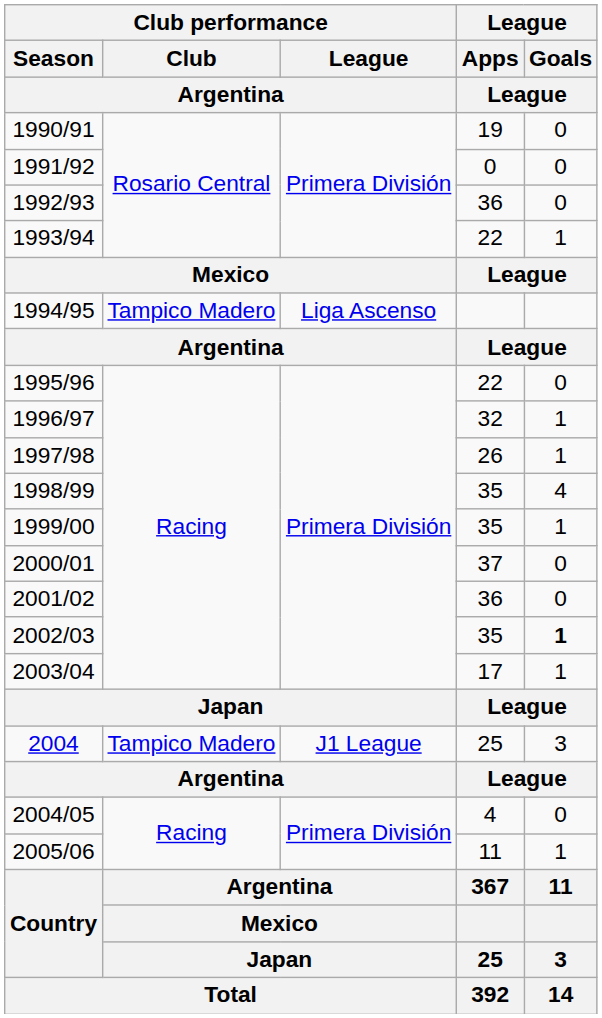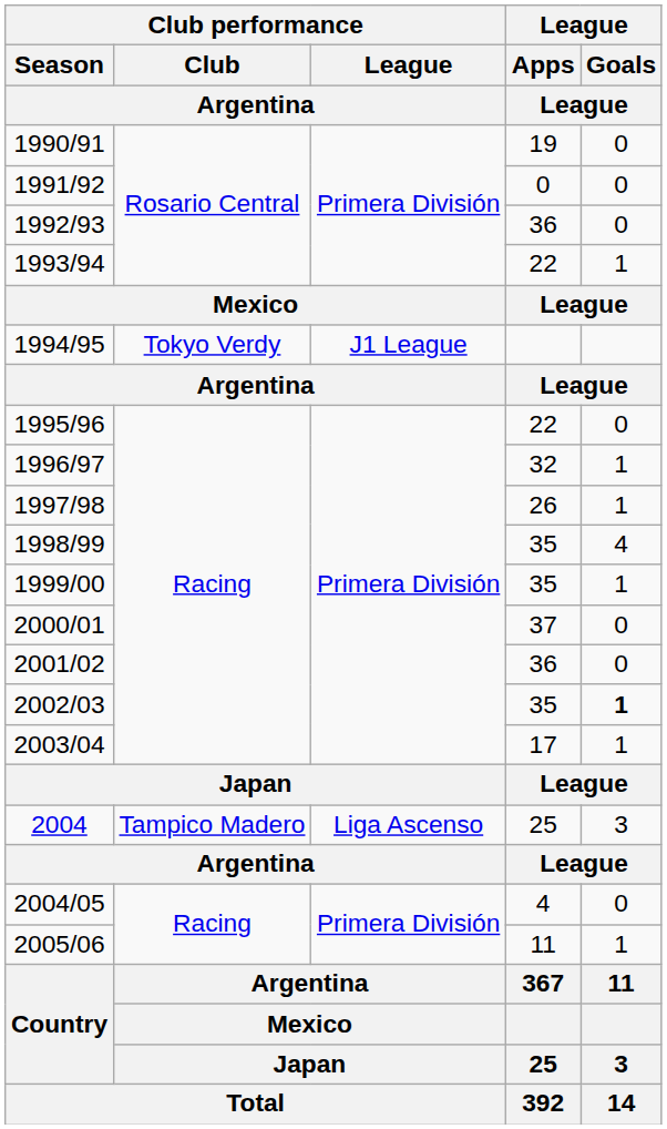 <table class="wikitable" style="text-align:center;">
 <tr>
 <th colspan=3>Club performance</th>
 <th colspan=2>League</th>
 </tr>
 <tr>
 <th>Season</th>
 <th>Club</th>
 <th>League</th>
 <th>Apps</th>
 <th>Goals</th>
 </tr>
 <tr>
 <th colspan=3>Argentina</th>
 <th colspan=2>League</th>
 </tr>
 <tr>
 <td>1990/91</td>
 <td rowspan="4"><a href='#'>Rosario Central</a></td>
 <td rowspan="4"><a href='#'>Primera División</a></td>
 <td>19</td>
 <td>0</td>
 </tr>
 <tr>
 <td>1991/92</td>
 <td>0</td>
 <td>0</td>
 </tr>
 <tr>
 <td>1992/93</td>
 <td>36</td>
 <td>0</td>
 </tr>
 <tr>
 <td>1993/94</td>
 <td>22</td>
 <td>1</td>
 </tr>
 <tr>
 <th colspan=3>Mexico</th>
 <th colspan=2>League</th>
 </tr>
 <tr>
 <td>1994/95</td>
-<td><a href='#'>Tampico Madero</a></td>
-<td><a href='#'>Liga Ascenso</a></td>
+<td><a href='#'>Tokyo Verdy</a></td>
+<td><a href='#'>J1 League</a></td>
 <td></td>
 <td></td>
 </tr>
 <tr>
 <th colspan=3>Argentina</th>
 <th colspan=2>League</th>
 </tr>
 <tr>
 <td>1995/96</td>
 <td rowspan="9"><a href='#'>Racing</a></td>
 <td rowspan="9"><a href='#'>Primera División</a></td>
 <td>22</td>
 <td>0</td>
 </tr>
 <tr>
 <td>1996/97</td>
 <td>32</td>
 <td>1</td>
 </tr>
 <tr>
 <td>1997/98</td>
 <td>26</td>
 <td>1</td>
 </tr>
 <tr>
 <td>1998/99</td>
 <td>35</td>
 <td>4</td>
 </tr>
 <tr>
 <td>1999/00</td>
 <td>35</td>
 <td>1</td>
 </tr>
 <tr>
 <td>2000/01</td>
 <td>37</td>
 <td>0</td>
 </tr>
 <tr>
 <td>2001/02</td>
 <td>36</td>
 <td>0</td>
 </tr>
 <tr>
 <td>2002/03</td>
 <td>35</td>
 <td><strong>1</strong></td>
 </tr>
 <tr>
 <td>2003/04</td>
 <td>17</td>
 <td>1</td>
 </tr>
 <tr>
 <th colspan=3>Japan</th>
 <th colspan=2>League</th>
 </tr>
 <tr>
 <td><a href='#'>2004</a></td>
 <td><a href='#'>Tampico Madero</a></td>
-<td><a href='#'>J1 League</a></td>
+<td><a href='#'>Liga Ascenso</a></td>
 <td>25</td>
 <td>3</td>
 </tr>
 <tr>
 <th colspan=3>Argentina</th>
 <th colspan=2>League</th>
 </tr>
 <tr>
 <td>2004/05</td>
 <td rowspan="2"><a href='#'>Racing</a></td>
 <td rowspan="2"><a href='#'>Primera División</a></td>
 <td>4</td>
 <td>0</td>
 </tr>
 <tr>
 <td>2005/06</td>
 <td>11</td>
 <td>1</td>
 </tr>
 <tr>
 <th rowspan=3>Country</th>
 <th colspan=2>Argentina</th>
 <th>367</th>
 <th>11</th>
 </tr>
 <tr>
 <th colspan=2>Mexico</th>
 <th></th>
 <th></th>
 </tr>
 <tr>
 <th colspan=2>Japan</th>
 <th>25</th>
 <th>3</th>
 </tr>
 <tr>
 <th colspan=3>Total</th>
 <th>392</th>
 <th>14</th>
 </tr>
 </table>
